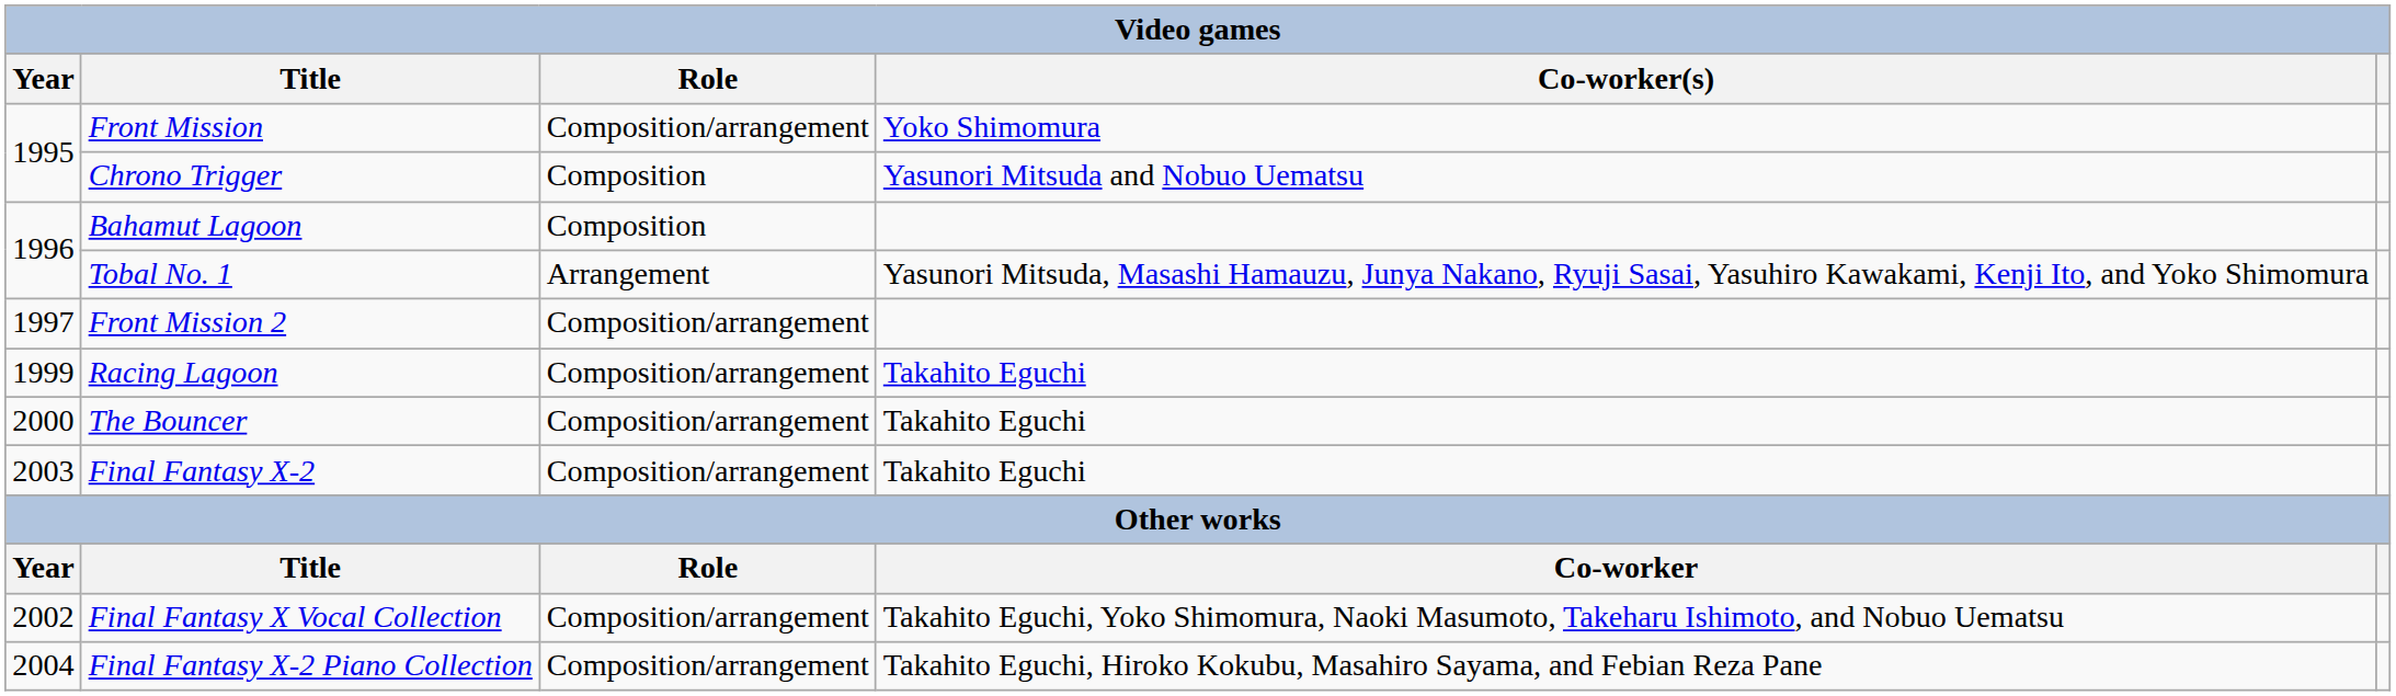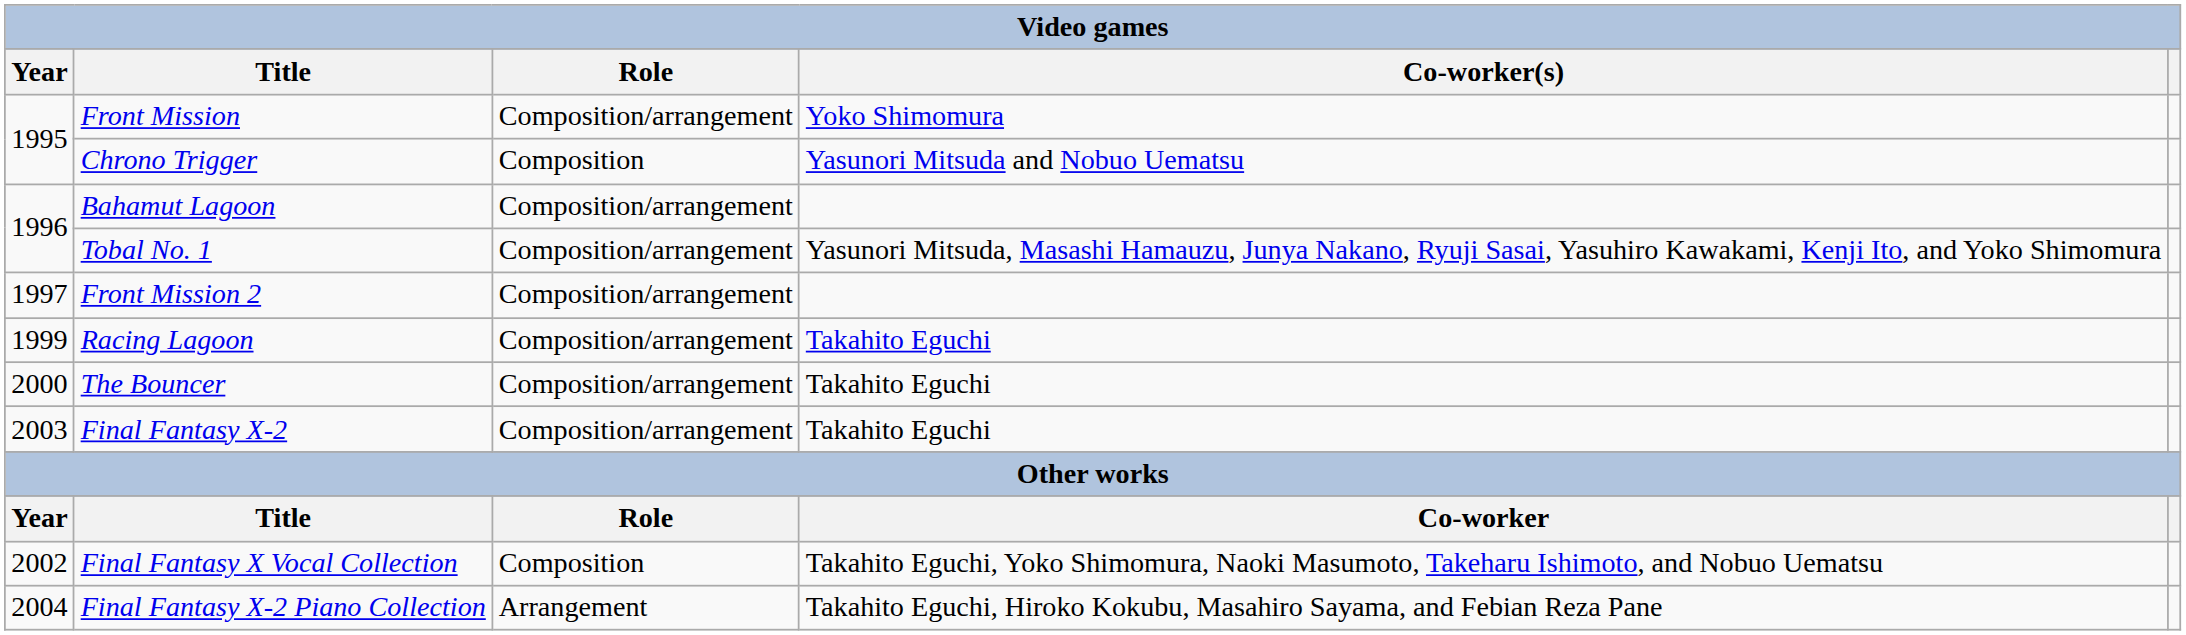 <table class="wikitable">
 <tr>
 <th colspan="5" style="background: LightSteelBlue;">Video games</th>
 </tr>
 <tr>
 <th>Year</th>
 <th>Title</th>
 <th>Role</th>
 <th>Co-worker(s)</th>
 <th></th>
 </tr>
 <tr>
 <td rowspan="2">1995</td>
 <td><em><a href='#'>Front Mission</a></em></td>
 <td>Composition/arrangement</td>
 <td><a href='#'>Yoko Shimomura</a></td>
 <td></td>
 </tr>
 <tr>
 <td><em><a href='#'>Chrono Trigger</a></em></td>
 <td>Composition</td>
 <td><a href='#'>Yasunori Mitsuda</a> and <a href='#'>Nobuo Uematsu</a></td>
 <td></td>
 </tr>
 <tr>
 <td rowspan="2">1996</td>
 <td><em><a href='#'>Bahamut Lagoon</a></em></td>
-<td>Composition</td>
+<td>Composition/arrangement</td>
 <td></td>
 <td></td>
 </tr>
 <tr>
 <td><em><a href='#'>Tobal No. 1</a></em></td>
-<td>Arrangement</td>
+<td>Composition/arrangement</td>
 <td>Yasunori Mitsuda, <a href='#'>Masashi Hamauzu</a>, <a href='#'>Junya Nakano</a>, <a href='#'>Ryuji Sasai</a>, Yasuhiro Kawakami, <a href='#'>Kenji Ito</a>, and Yoko Shimomura</td>
 <td></td>
 </tr>
 <tr>
 <td>1997</td>
 <td><em><a href='#'>Front Mission 2</a></em></td>
 <td>Composition/arrangement</td>
 <td></td>
 <td></td>
 </tr>
 <tr>
 <td>1999</td>
 <td><em><a href='#'>Racing Lagoon</a></em></td>
 <td>Composition/arrangement</td>
 <td><a href='#'>Takahito Eguchi</a></td>
 <td></td>
 </tr>
 <tr>
 <td>2000</td>
 <td><em><a href='#'>The Bouncer</a></em></td>
 <td>Composition/arrangement</td>
 <td>Takahito Eguchi</td>
 <td></td>
 </tr>
 <tr>
 <td>2003</td>
 <td><em><a href='#'>Final Fantasy X-2</a></em></td>
 <td>Composition/arrangement</td>
 <td>Takahito Eguchi</td>
 <td></td>
 </tr>
 <tr>
 <th colspan="5" style="background: LightSteelBlue;">Other works</th>
 </tr>
 <tr>
 <th>Year</th>
 <th>Title</th>
 <th>Role</th>
 <th>Co-worker</th>
 <th></th>
 </tr>
 <tr>
 <td>2002</td>
 <td><em><a href='#'>Final Fantasy X Vocal Collection</a></em></td>
-<td>Composition/arrangement</td>
+<td>Composition</td>
 <td>Takahito Eguchi, Yoko Shimomura, Naoki Masumoto, <a href='#'>Takeharu Ishimoto</a>, and Nobuo Uematsu</td>
 <td></td>
 </tr>
 <tr>
 <td>2004</td>
 <td><em><a href='#'>Final Fantasy X-2 Piano Collection</a></em></td>
-<td>Composition/arrangement</td>
+<td>Arrangement</td>
 <td>Takahito Eguchi, Hiroko Kokubu, Masahiro Sayama, and Febian Reza Pane</td>
 <td></td>
 </tr>
 </table>
